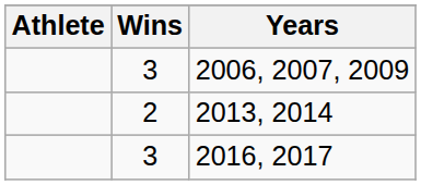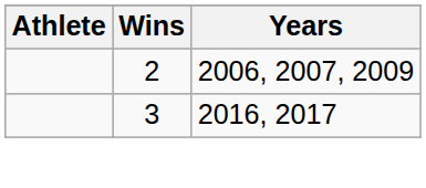 <table class="wikitable">
 <tr>
 </tr>
 <tr>
 <th>Athlete</th>
 <th>Wins</th>
 <th>Years</th>
 </tr>
 <tr>
 <td></td>
-<td align=center>3</td>
+<td align=center>2</td>
 <td>2006, 2007, 2009</td>
-</tr>
-<tr>
-<td></td>
-<td align=center>2</td>
-<td>2013, 2014</td>
 </tr>
 <tr>
 <td></td>
 <td align=center>3</td>
 <td>2016, 2017</td>
 </tr>
 </table>
